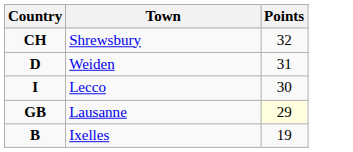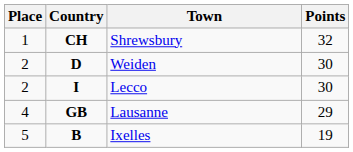 <table class="wikitable">
 <tr>
+<th width="25">Place</th>
 <th width="25">Country</th>
 <th width="200">Town</th>
 <th width="25">Points</th>
 </tr>
 <tr>
+<td align="center">1</td>
 <td align="center"><strong>CH</strong></td>
 <td align="left"><a href='#'>Shrewsbury</a></td>
 <td align="center">32</td>
 </tr>
 <tr>
+<td align="center">2</td>
 <td align="center"><strong>D</strong></td>
 <td align="left"><a href='#'>Weiden</a></td>
-<td align="center">31</td>
+<td align="center">30</td>
 </tr>
 <tr>
+<td align="center">2</td>
 <td align="center"><strong>I</strong></td>
 <td align="left"><a href='#'>Lecco</a></td>
 <td align="center">30</td>
 </tr>
 <tr>
+<td align="center">4</td>
 <td align="center"><strong>GB</strong></td>
 <td align="left"><a href='#'>Lausanne</a></td>
-<td align="center" style="background: lightyellow;">29</td>
+<td align="center">29</td>
 </tr>
 <tr>
+<td align="center">5</td>
 <td align="center"><strong>B</strong></td>
 <td align="left"><a href='#'>Ixelles</a></td>
 <td align="center">19</td>
 </tr>
 </table>
